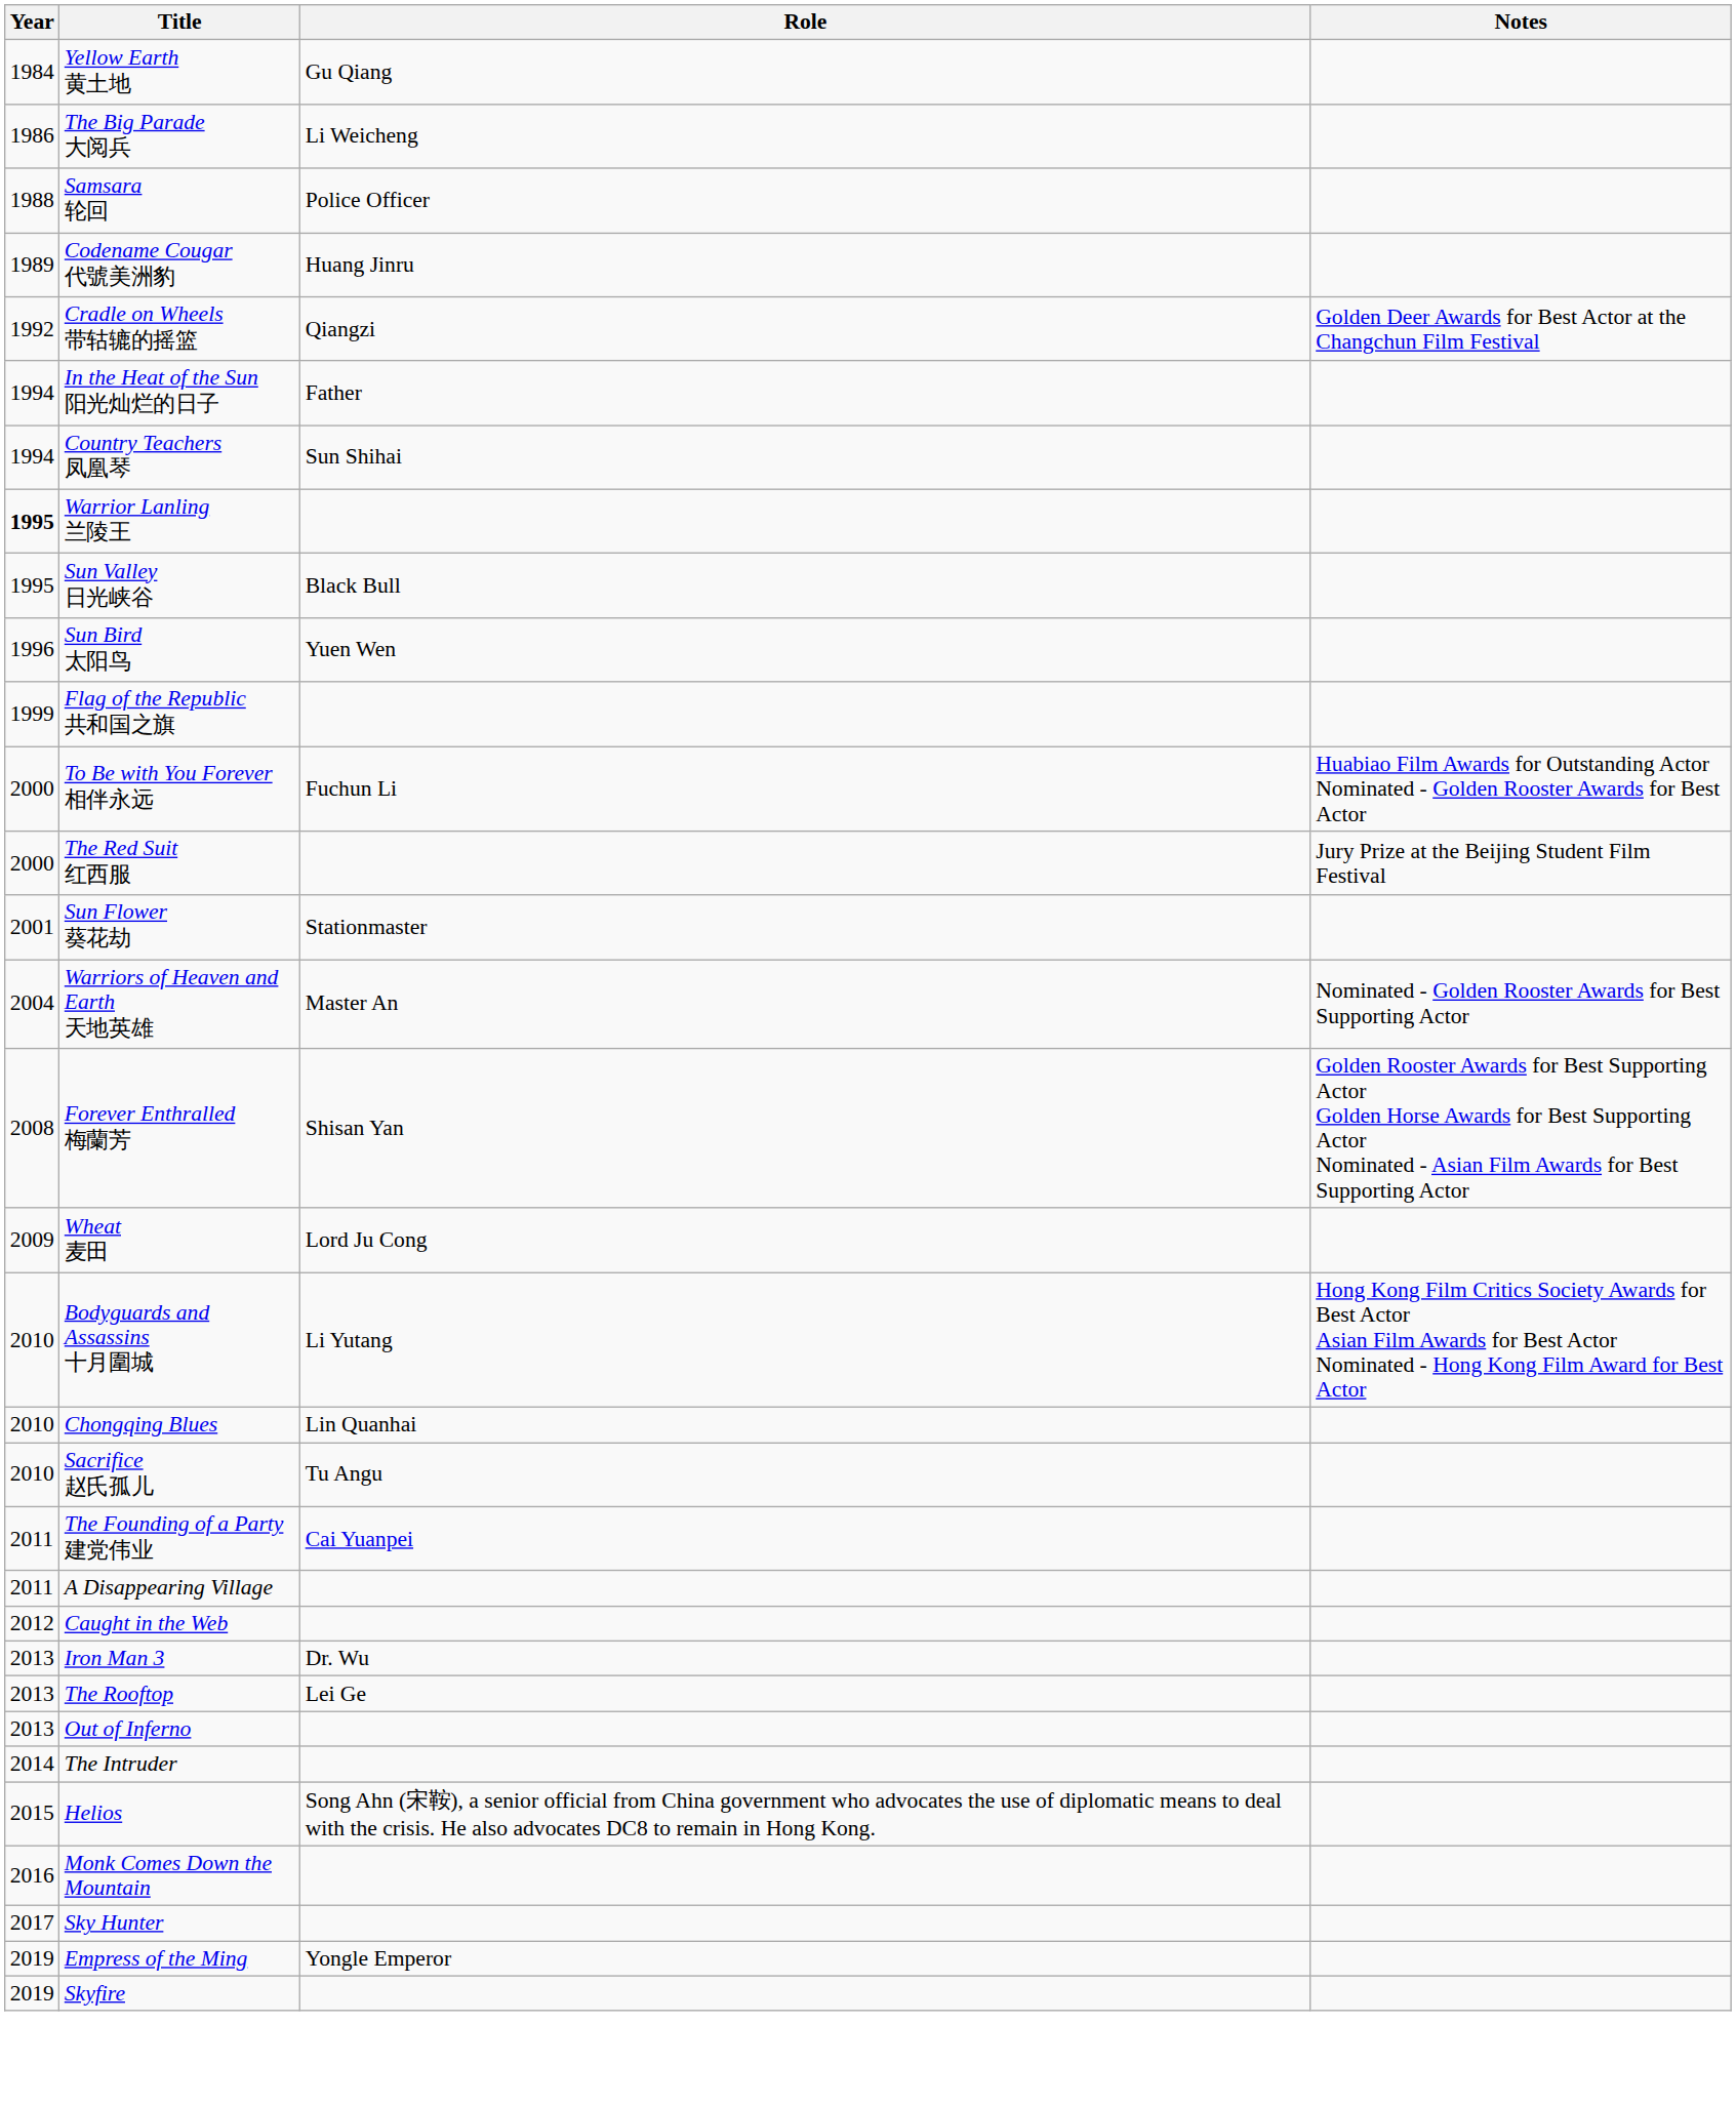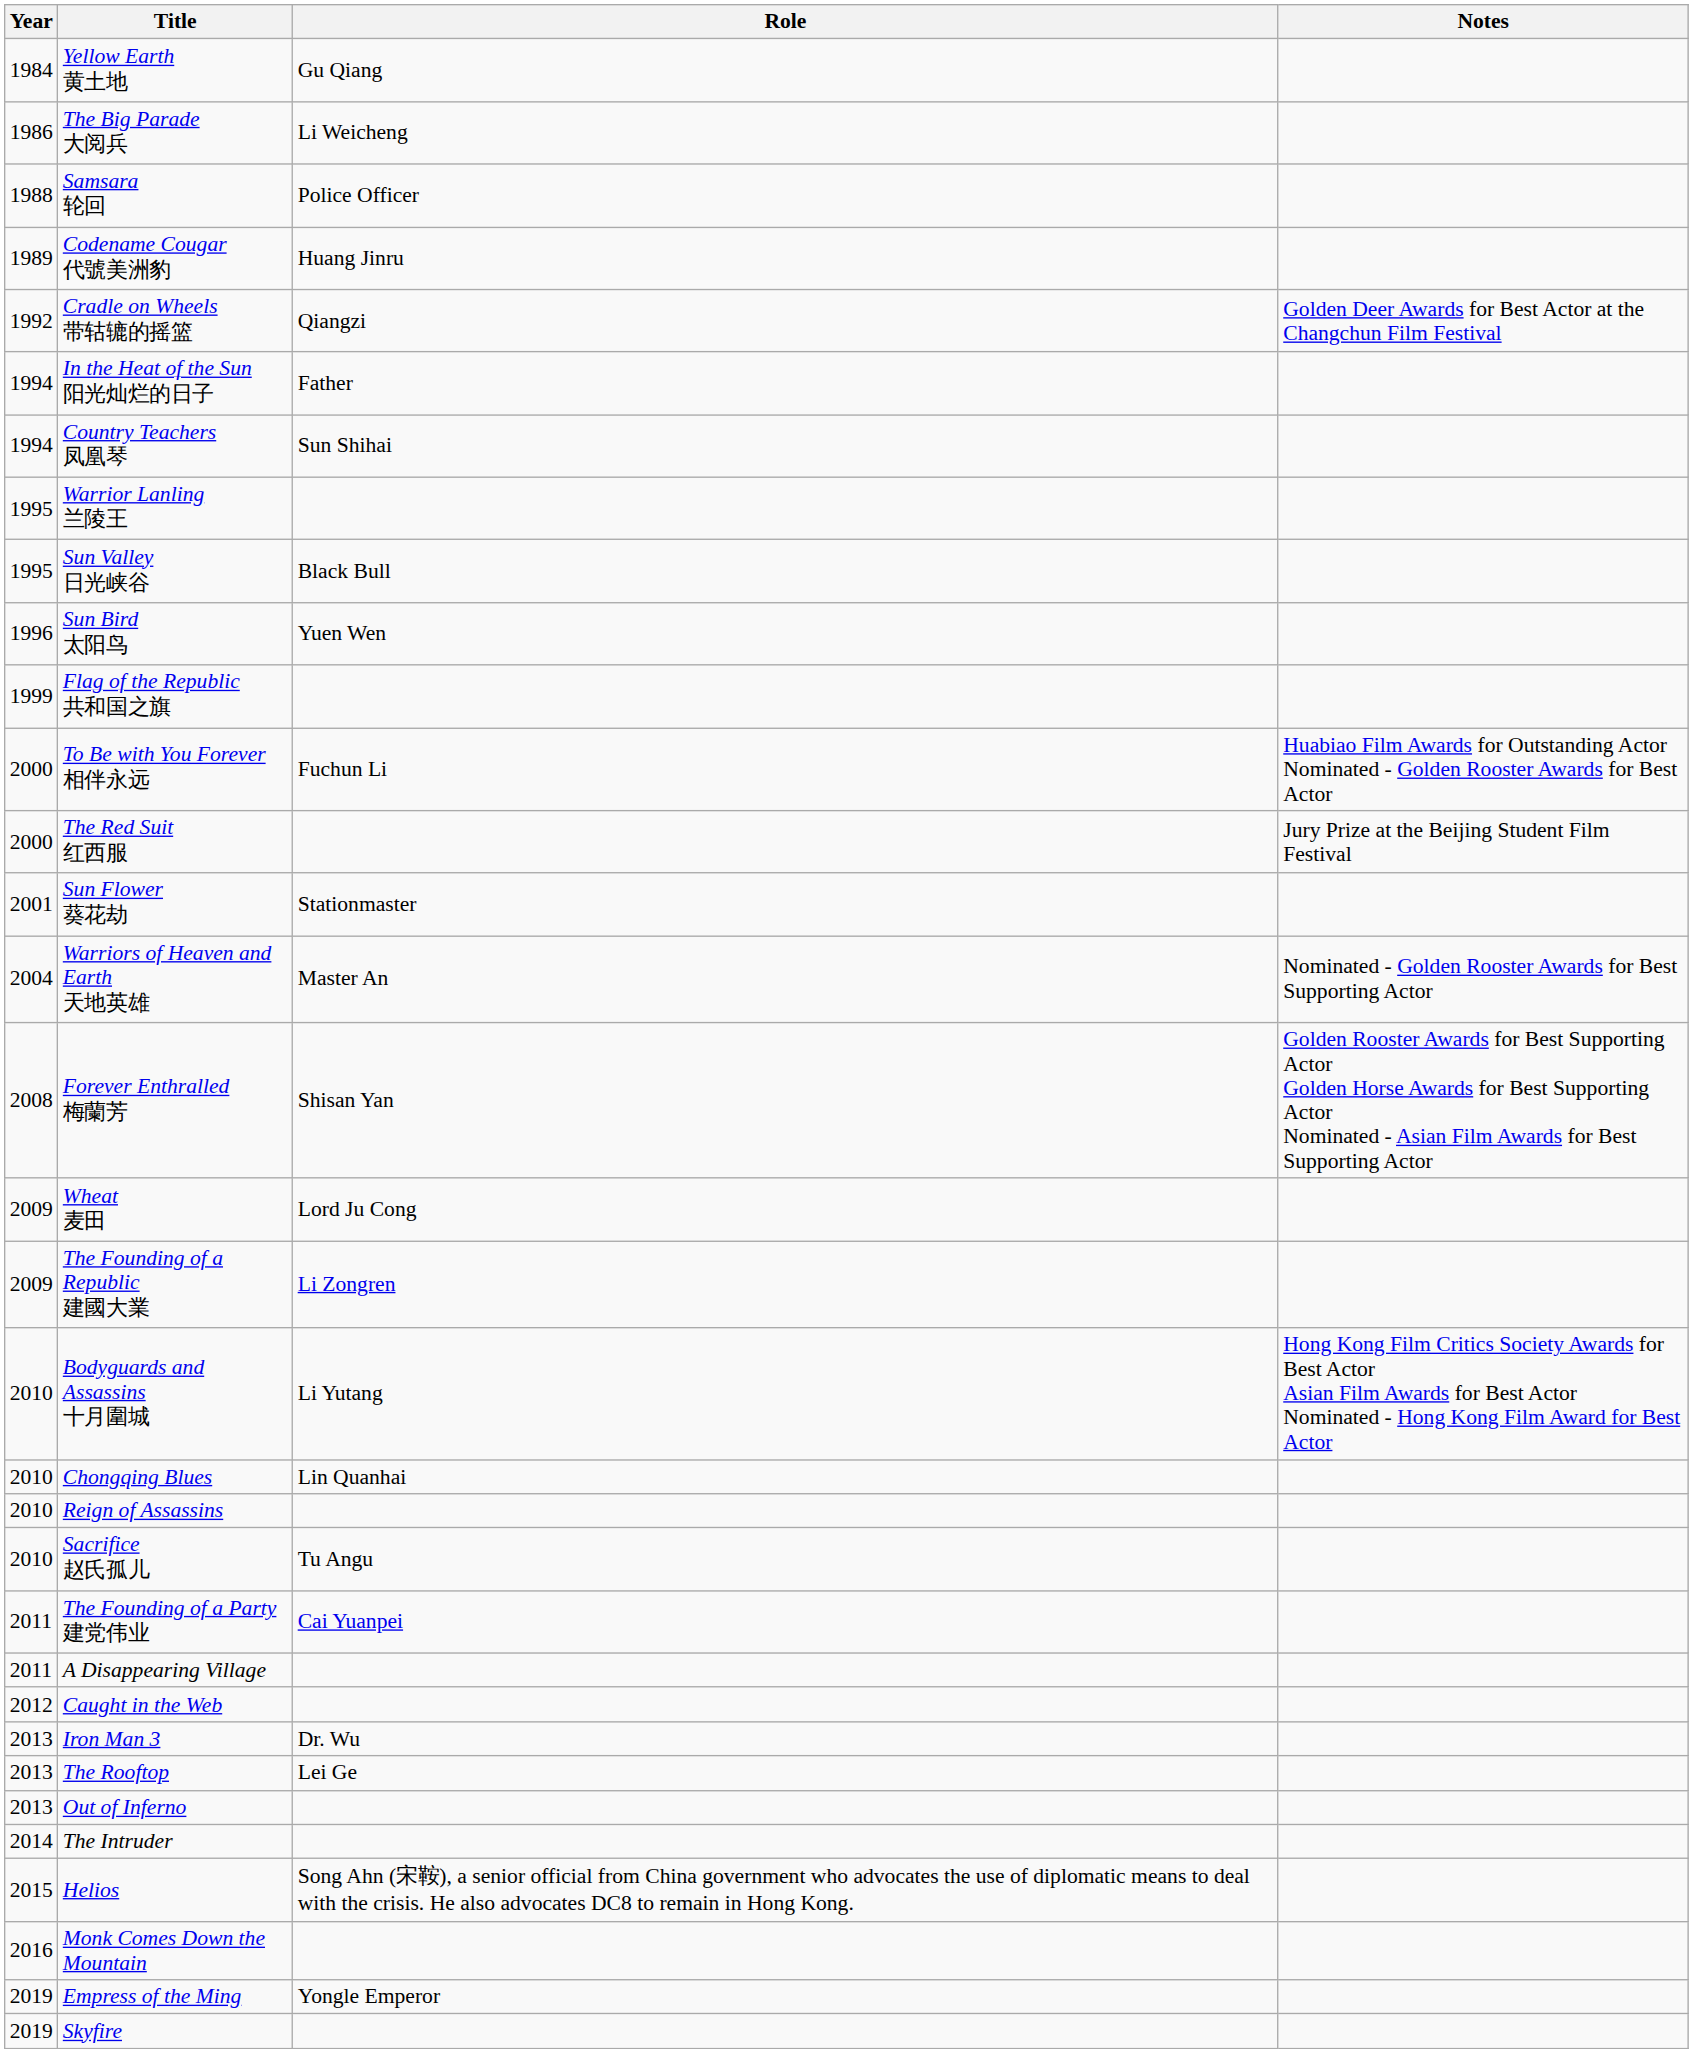 <table class="wikitable">
 <tr>
 <th>Year</th>
 <th>Title</th>
 <th>Role</th>
 <th>Notes</th>
 </tr>
 <tr>
 <td>1984</td>
 <td><em><a href='#'>Yellow Earth</a></em><br>黄土地</td>
 <td>Gu Qiang</td>
 <td></td>
 </tr>
 <tr>
 <td>1986</td>
 <td><em><a href='#'>The Big Parade</a></em><br>大阅兵</td>
 <td>Li Weicheng</td>
 <td></td>
 </tr>
 <tr>
 <td>1988</td>
 <td><em><a href='#'>Samsara</a></em><br>轮回</td>
 <td>Police Officer</td>
 <td></td>
 </tr>
 <tr>
 <td>1989</td>
 <td><em><a href='#'>Codename Cougar</a></em><br>代號美洲豹</td>
 <td>Huang Jinru</td>
 <td></td>
 </tr>
 <tr>
 <td>1992</td>
 <td><em><a href='#'>Cradle on Wheels</a></em><br>带轱辘的摇篮</td>
 <td>Qiangzi</td>
 <td><a href='#'>Golden Deer Awards</a> for Best Actor at the <a href='#'>Changchun Film Festival</a></td>
 </tr>
 <tr>
 <td>1994</td>
 <td><em><a href='#'>In the Heat of the Sun</a></em><br>阳光灿烂的日子</td>
 <td>Father</td>
 <td></td>
 </tr>
 <tr>
 <td>1994</td>
 <td><em><a href='#'>Country Teachers</a></em><br>凤凰琴</td>
 <td>Sun Shihai</td>
 <td></td>
 </tr>
 <tr>
-<td><strong>1995</strong></td>
+<td>1995</td>
 <td><em><a href='#'>Warrior Lanling</a></em><br>兰陵王</td>
 <td></td>
 <td></td>
 </tr>
 <tr>
 <td>1995</td>
 <td><em><a href='#'>Sun Valley</a></em><br>日光峡谷</td>
 <td>Black Bull</td>
 <td></td>
 </tr>
 <tr>
 <td>1996</td>
 <td><em><a href='#'>Sun Bird</a></em><br>太阳鸟</td>
 <td>Yuen Wen</td>
 <td></td>
 </tr>
 <tr>
 <td>1999</td>
 <td><em><a href='#'>Flag of the Republic</a></em><br>共和国之旗</td>
 <td></td>
 <td></td>
 </tr>
 <tr>
 <td>2000</td>
 <td><em><a href='#'>To Be with You Forever</a></em><br>相伴永远</td>
 <td>Fuchun Li</td>
 <td><a href='#'>Huabiao Film Awards</a> for Outstanding Actor<br>Nominated - <a href='#'>Golden Rooster Awards</a> for Best Actor</td>
 </tr>
 <tr>
 <td>2000</td>
 <td><em><a href='#'>The Red Suit</a></em><br>红西服</td>
 <td></td>
 <td>Jury Prize at the Beijing Student Film Festival</td>
 </tr>
 <tr>
 <td>2001</td>
 <td><em><a href='#'>Sun Flower</a></em><br>葵花劫</td>
 <td>Stationmaster</td>
 <td></td>
 </tr>
 <tr>
 <td>2004</td>
 <td><em><a href='#'>Warriors of Heaven and Earth</a></em><br>天地英雄</td>
 <td>Master An</td>
 <td>Nominated - <a href='#'>Golden Rooster Awards</a> for Best Supporting Actor</td>
 </tr>
 <tr>
 <td>2008</td>
 <td><em><a href='#'>Forever Enthralled</a></em><br>梅蘭芳</td>
 <td>Shisan Yan</td>
 <td><a href='#'>Golden Rooster Awards</a> for Best Supporting Actor<br><a href='#'>Golden Horse Awards</a> for Best Supporting Actor<br>Nominated - <a href='#'>Asian Film Awards</a> for Best Supporting Actor</td>
 </tr>
 <tr>
 <td>2009</td>
 <td><em><a href='#'>Wheat</a></em><br>麦田</td>
 <td>Lord Ju Cong</td>
 <td></td>
 </tr>
 <tr>
+<td>2009</td>
+<td><em><a href='#'>The Founding of a Republic</a></em><br>建國大業</td>
+<td><a href='#'>Li Zongren</a></td>
+<td></td>
+</tr>
+<tr>
 <td>2010</td>
 <td><em><a href='#'>Bodyguards and Assassins</a></em><br>十月圍城</td>
 <td>Li Yutang</td>
 <td><a href='#'>Hong Kong Film Critics Society Awards</a> for Best Actor<br><a href='#'>Asian Film Awards</a> for Best Actor<br>Nominated - <a href='#'>Hong Kong Film Award for Best Actor</a></td>
 </tr>
 <tr>
 <td>2010</td>
 <td><em><a href='#'>Chongqing Blues</a></em><br></td>
 <td>Lin Quanhai</td>
+<td></td>
+</tr>
+<tr>
+<td>2010</td>
+<td><em><a href='#'>Reign of Assassins</a></em><br></td>
+<td></td>
 <td></td>
 </tr>
 <tr>
 <td>2010</td>
 <td><em><a href='#'>Sacrifice</a></em><br>赵氏孤儿</td>
 <td>Tu Angu</td>
 <td></td>
 </tr>
 <tr>
 <td>2011</td>
 <td><em><a href='#'>The Founding of a Party</a></em><br>建党伟业</td>
 <td><a href='#'>Cai Yuanpei</a></td>
 <td></td>
 </tr>
 <tr>
 <td>2011</td>
 <td><em>A Disappearing Village</em></td>
 <td></td>
 <td></td>
 </tr>
 <tr>
 <td>2012</td>
 <td><em><a href='#'>Caught in the Web</a></em></td>
 <td></td>
 <td></td>
 </tr>
 <tr>
 <td>2013</td>
 <td><em><a href='#'>Iron Man 3</a></em></td>
 <td>Dr. Wu</td>
 <td></td>
 </tr>
 <tr>
 <td>2013</td>
 <td><em><a href='#'>The Rooftop</a></em></td>
 <td>Lei Ge</td>
 <td></td>
 </tr>
 <tr>
 <td>2013</td>
 <td><em><a href='#'>Out of Inferno</a></em></td>
 <td></td>
 <td></td>
 </tr>
 <tr>
 <td>2014</td>
 <td><em>The Intruder</em></td>
 <td></td>
 <td></td>
 </tr>
 <tr>
 <td>2015</td>
 <td><em><a href='#'>Helios</a></em></td>
 <td>Song Ahn (宋鞍), a senior official from China government who advocates the use of diplomatic means to deal with the crisis. He also advocates DC8 to remain in Hong Kong.</td>
 <td></td>
 </tr>
 <tr>
 <td>2016</td>
 <td><em><a href='#'>Monk Comes Down the Mountain</a></em></td>
 <td></td>
 <td></td>
 </tr>
 <tr>
-<td>2017</td>
-<td><em><a href='#'>Sky Hunter</a></em></td>
-<td></td>
-<td></td>
-</tr>
-<tr>
 <td>2019</td>
 <td><em><a href='#'>Empress of the Ming</a></em></td>
 <td>Yongle Emperor</td>
 <td></td>
 </tr>
 <tr>
 <td>2019</td>
 <td><em><a href='#'>Skyfire</a></em></td>
 <td></td>
 <td></td>
 </tr>
 </table>
